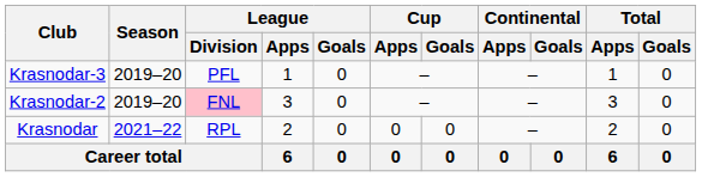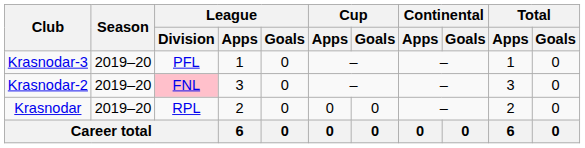 <table class="wikitable" style="text-align: center;">
 <tr>
 <th rowspan=2>Club</th>
 <th rowspan=2>Season</th>
 <th colspan=3>League</th>
 <th colspan=2>Cup</th>
 <th colspan=2>Continental</th>
 <th colspan=2>Total</th>
 </tr>
 <tr>
 <th>Division</th>
 <th>Apps</th>
 <th>Goals</th>
 <th>Apps</th>
 <th>Goals</th>
 <th>Apps</th>
 <th>Goals</th>
 <th>Apps</th>
 <th>Goals</th>
 </tr>
 <tr>
 <td><a href='#'>Krasnodar-3</a></td>
 <td>2019–20</td>
 <td><a href='#'>PFL</a></td>
 <td>1</td>
 <td>0</td>
 <td colspan=2>–</td>
 <td colspan=2>–</td>
 <td>1</td>
 <td>0</td>
 </tr>
 <tr>
 <td><a href='#'>Krasnodar-2</a></td>
 <td>2019–20</td>
 <td style="background: pink;"><a href='#'>FNL</a></td>
 <td>3</td>
 <td>0</td>
 <td colspan=2>–</td>
 <td colspan=2>–</td>
 <td>3</td>
 <td>0</td>
 </tr>
 <tr>
 <td><a href='#'>Krasnodar</a></td>
-<td><a href='#'>2021–22</a></td>
+<td>2019–20</td>
 <td><a href='#'>RPL</a></td>
 <td>2</td>
 <td>0</td>
 <td>0</td>
 <td>0</td>
 <td colspan=2>–</td>
 <td>2</td>
 <td>0</td>
 </tr>
 <tr>
 <th colspan=3>Career total</th>
 <th>6</th>
 <th>0</th>
 <th>0</th>
 <th>0</th>
 <th>0</th>
 <th>0</th>
 <th>6</th>
 <th>0</th>
 </tr>
 </table>
